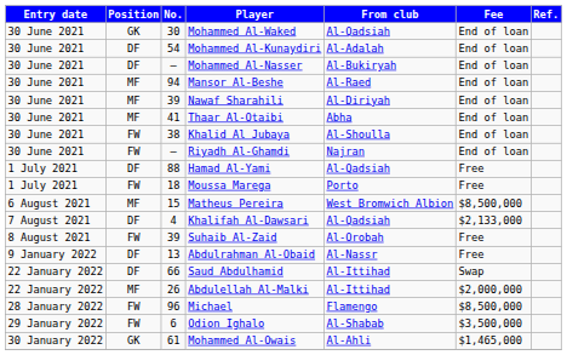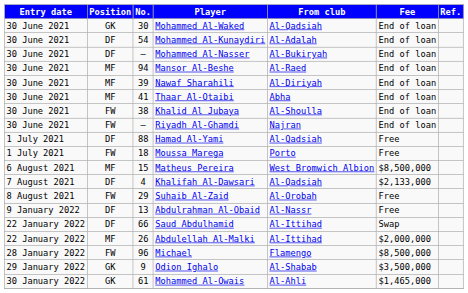 <table class="wikitable sortable">
 <tr>
 <th style="background:blue; color:white;"><strong>Entry date</strong></th>
 <th style="background:blue; color:white;"><strong>Position</strong></th>
 <th style="background:blue; color:white;"><strong>No.</strong></th>
 <th style="background:blue; color:white;"><strong>Player</strong></th>
 <th style="background:blue; color:white;"><strong>From club</strong></th>
 <th style="background:blue; color:white;"><strong>Fee</strong></th>
 <th style="background:blue; color:white;"><strong>Ref.</strong></th>
 </tr>
 <tr>
 <td>30 June 2021</td>
 <td style="text-align:center;">GK</td>
 <td style="text-align:center;">30</td>
 <td style="text-align:left;"> <a href='#'>Mohammed Al-Waked</a></td>
 <td style="text-align:left;"> <a href='#'>Al-Qadsiah</a></td>
 <td>End of loan</td>
 <td></td>
 </tr>
 <tr>
 <td>30 June 2021</td>
 <td style="text-align:center;">DF</td>
 <td style="text-align:center;">54</td>
 <td style="text-align:left;"> <a href='#'>Mohammed Al-Kunaydiri</a></td>
 <td style="text-align:left;"> <a href='#'>Al-Adalah</a></td>
 <td>End of loan</td>
 <td></td>
 </tr>
 <tr>
 <td>30 June 2021</td>
 <td style="text-align:center;">DF</td>
 <td style="text-align:center;">–</td>
 <td style="text-align:left;"> <a href='#'>Mohammed Al-Nasser</a></td>
 <td style="text-align:left;"> <a href='#'>Al-Bukiryah</a></td>
 <td>End of loan</td>
 <td></td>
 </tr>
 <tr>
 <td>30 June 2021</td>
 <td style="text-align:center;">MF</td>
 <td style="text-align:center;">94</td>
 <td style="text-align:left;"> <a href='#'>Mansor Al-Beshe</a></td>
 <td style="text-align:left;"> <a href='#'>Al-Raed</a></td>
 <td>End of loan</td>
 <td></td>
 </tr>
 <tr>
 <td>30 June 2021</td>
 <td style="text-align:center;">MF</td>
 <td style="text-align:center;">39</td>
 <td style="text-align:left;"> <a href='#'>Nawaf Sharahili</a></td>
 <td style="text-align:left;"> <a href='#'>Al-Diriyah</a></td>
 <td>End of loan</td>
 <td></td>
 </tr>
 <tr>
 <td>30 June 2021</td>
 <td style="text-align:center;">MF</td>
 <td style="text-align:center;">41</td>
 <td style="text-align:left;"> <a href='#'>Thaar Al-Otaibi</a></td>
 <td style="text-align:left;"> <a href='#'>Abha</a></td>
 <td>End of loan</td>
 <td></td>
 </tr>
 <tr>
 <td>30 June 2021</td>
 <td style="text-align:center;">FW</td>
 <td style="text-align:center;">38</td>
 <td style="text-align:left;"> <a href='#'>Khalid Al Jubaya</a></td>
 <td style="text-align:left;"> <a href='#'>Al-Shoulla</a></td>
 <td>End of loan</td>
 <td></td>
 </tr>
 <tr>
 <td>30 June 2021</td>
 <td style="text-align:center;">FW</td>
 <td style="text-align:center;">–</td>
 <td style="text-align:left;"> <a href='#'>Riyadh Al-Ghamdi</a></td>
 <td style="text-align:left;"> <a href='#'>Najran</a></td>
 <td>End of loan</td>
 <td></td>
 </tr>
 <tr>
 <td>1 July 2021</td>
 <td style="text-align:center;">DF</td>
 <td style="text-align:center;">88</td>
 <td style="text-align:left;"> <a href='#'>Hamad Al-Yami</a></td>
 <td style="text-align:left;"> <a href='#'>Al-Qadsiah</a></td>
 <td>Free</td>
 <td></td>
 </tr>
 <tr>
 <td>1 July 2021</td>
 <td style="text-align:center;">FW</td>
 <td style="text-align:center;">18</td>
 <td style="text-align:left;"> <a href='#'>Moussa Marega</a></td>
 <td style="text-align:left;"> <a href='#'>Porto</a></td>
 <td>Free</td>
 <td></td>
 </tr>
 <tr>
 <td>6 August 2021</td>
 <td style="text-align:center;">MF</td>
 <td style="text-align:center;">15</td>
 <td style="text-align:left;"> <a href='#'>Matheus Pereira</a></td>
 <td style="text-align:left;"> <a href='#'>West Bromwich Albion</a></td>
 <td>$8,500,000</td>
 <td></td>
 </tr>
 <tr>
 <td>7 August 2021</td>
 <td style="text-align:center;">DF</td>
 <td style="text-align:center;">4</td>
 <td style="text-align:left;"> <a href='#'>Khalifah Al-Dawsari</a></td>
 <td style="text-align:left;"> <a href='#'>Al-Qadsiah</a></td>
 <td>$2,133,000</td>
 <td></td>
 </tr>
 <tr>
 <td>8 August 2021</td>
 <td style="text-align:center;">FW</td>
-<td style="text-align:center;">39</td>
+<td style="text-align:center;">29</td>
 <td style="text-align:left;"> <a href='#'>Suhaib Al-Zaid</a></td>
 <td style="text-align:left;"> <a href='#'>Al-Orobah</a></td>
 <td>Free</td>
 <td></td>
 </tr>
 <tr>
 <td>9 January 2022</td>
 <td style="text-align:center;">DF</td>
 <td style="text-align:center;">13</td>
 <td style="text-align:left;"> <a href='#'>Abdulrahman Al-Obaid</a></td>
 <td style="text-align:left;"> <a href='#'>Al-Nassr</a></td>
 <td>Free</td>
 <td></td>
 </tr>
 <tr>
 <td>22 January 2022</td>
 <td style="text-align:center;">DF</td>
 <td style="text-align:center;">66</td>
 <td style="text-align:left;"> <a href='#'>Saud Abdulhamid</a></td>
 <td style="text-align:left;"> <a href='#'>Al-Ittihad</a></td>
 <td>Swap</td>
 <td></td>
 </tr>
 <tr>
 <td>22 January 2022</td>
 <td style="text-align:center;">MF</td>
 <td style="text-align:center;">26</td>
 <td style="text-align:left;"> <a href='#'>Abdulellah Al-Malki</a></td>
 <td style="text-align:left;"> <a href='#'>Al-Ittihad</a></td>
 <td>$2,000,000</td>
 <td></td>
 </tr>
 <tr>
 <td>28 January 2022</td>
 <td style="text-align:center;">FW</td>
 <td style="text-align:center;">96</td>
 <td style="text-align:left;"> <a href='#'>Michael</a></td>
 <td style="text-align:left;"> <a href='#'>Flamengo</a></td>
 <td>$8,500,000</td>
 <td></td>
 </tr>
 <tr>
 <td>29 January 2022</td>
-<td style="text-align:center;">FW</td>
-<td style="text-align:center;">6</td>
+<td style="text-align:center;">GK</td>
+<td style="text-align:center;">9</td>
 <td style="text-align:left;"> <a href='#'>Odion Ighalo</a></td>
 <td style="text-align:left;"> <a href='#'>Al-Shabab</a></td>
 <td>$3,500,000</td>
 <td></td>
 </tr>
 <tr>
 <td>30 January 2022</td>
 <td style="text-align:center;">GK</td>
 <td style="text-align:center;">61</td>
 <td style="text-align:left;"> <a href='#'>Mohammed Al-Owais</a></td>
 <td style="text-align:left;"> <a href='#'>Al-Ahli</a></td>
 <td>$1,465,000</td>
 <td></td>
 </tr>
 <tr>
 </tr>
 </table>
